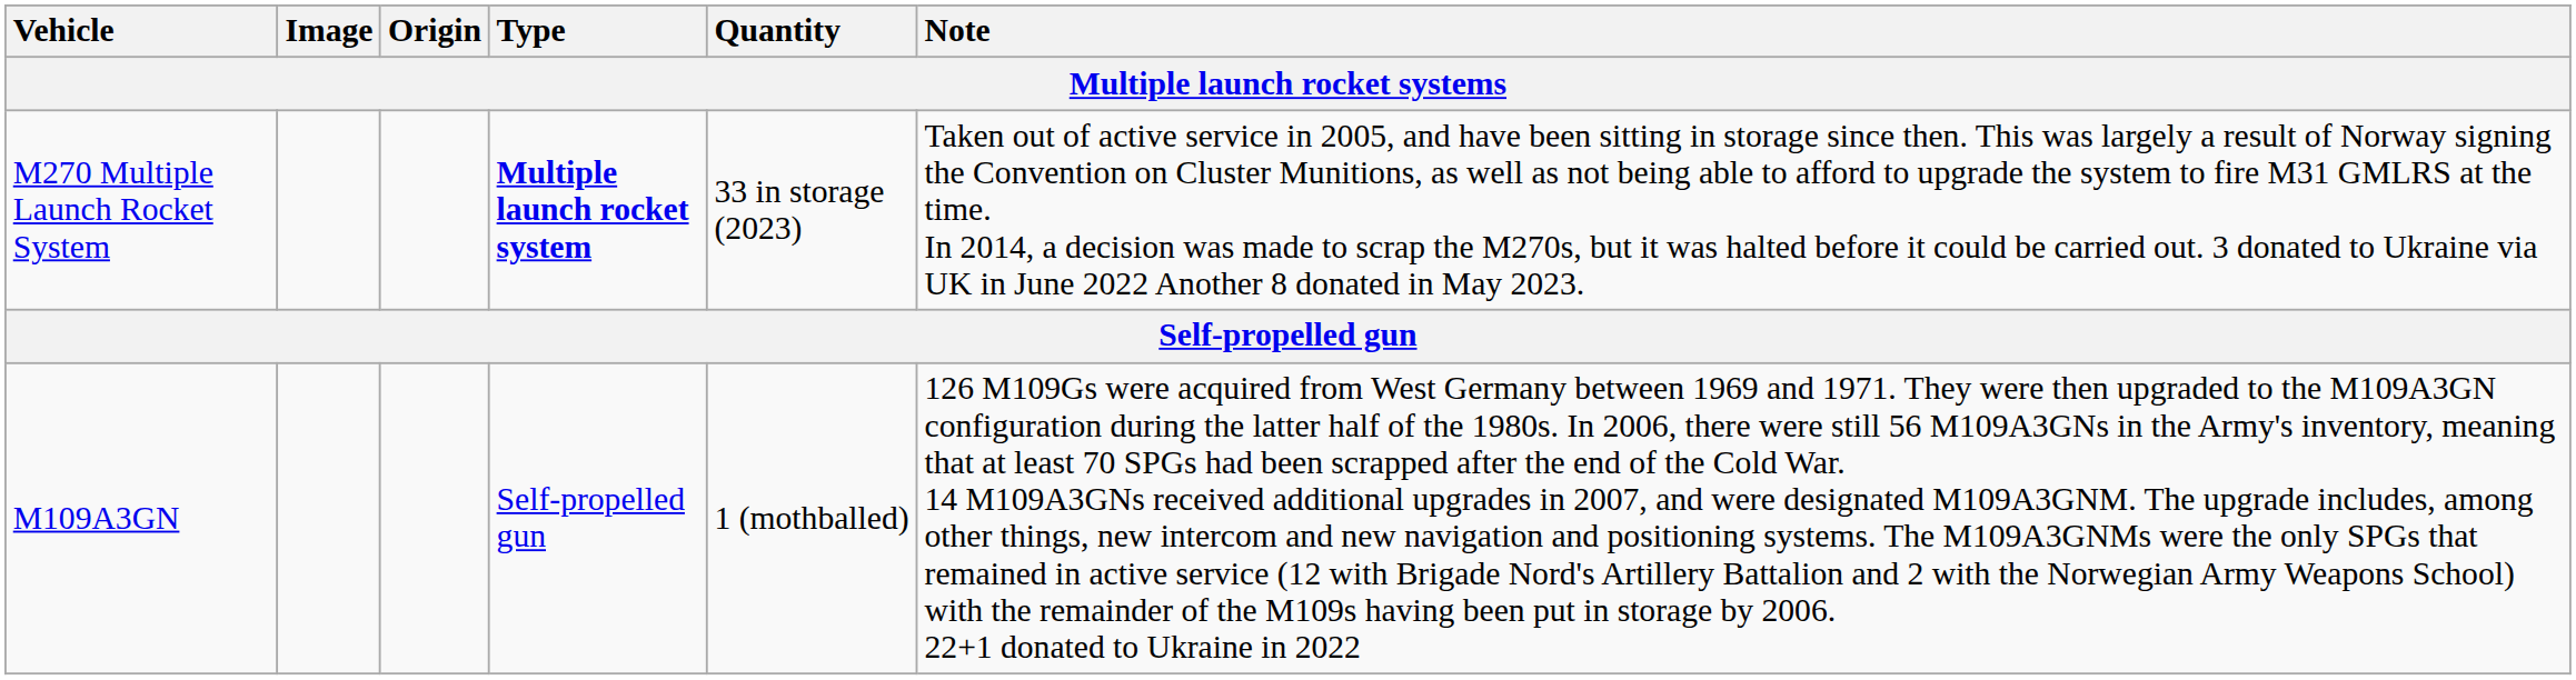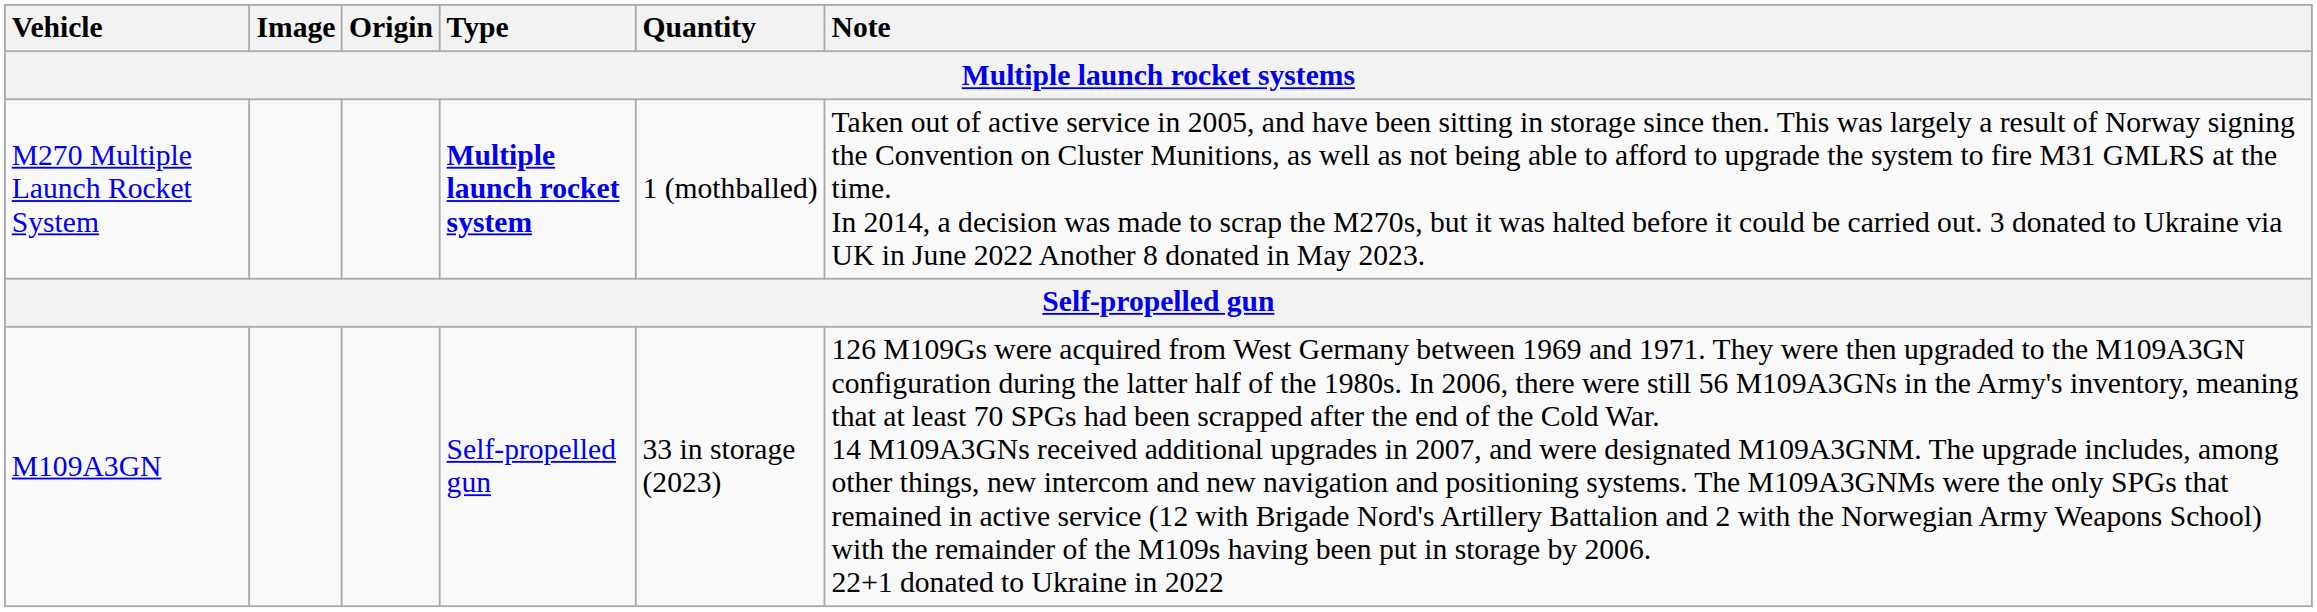 <table class="wikitable">
 <tr>
 <th style="text-align:left;">Vehicle</th>
 <th style="text-align:left;">Image</th>
 <th style="text-align:left;">Origin</th>
 <th style="text-align:left;">Type</th>
 <th style="text-align:left;">Quantity</th>
 <th style="text-align:left;">Note</th>
 </tr>
 <tr>
 <th colspan="6"><a href='#'>Multiple launch rocket systems</a></th>
 </tr>
 <tr>
 <td><a href='#'>M270 Multiple Launch Rocket System</a></td>
 <td></td>
 <td></td>
 <td><strong><a href='#'>Multiple launch rocket system</a></strong></td>
-<td>33 in storage (2023)</td>
+<td>1 (mothballed)</td>
 <td>Taken out of active service in 2005, and have been sitting in storage since then. This was largely a result of Norway signing the Convention on Cluster Munitions, as well as not being able to afford to upgrade the system to fire M31 GMLRS at the time.<br>In 2014, a decision was made to scrap the M270s, but it was halted before it could be carried out. 3 donated to Ukraine via UK in June 2022 Another 8 donated in May 2023.</td>
 </tr>
 <tr>
 <th colspan="6"><a href='#'>Self-propelled gun</a></th>
 </tr>
 <tr>
 <td><a href='#'>M109A3GN</a></td>
 <td></td>
 <td></td>
 <td><a href='#'>Self-propelled gun</a></td>
-<td>1 (mothballed)</td>
+<td>33 in storage (2023)</td>
 <td>126 M109Gs were acquired from West Germany between 1969 and 1971. They were then upgraded to the M109A3GN configuration during the latter half of the 1980s. In 2006, there were still 56 M109A3GNs in the Army's inventory, meaning that at least 70 SPGs had been scrapped after the end of the Cold War.<br>14 M109A3GNs received additional upgrades in 2007, and were designated M109A3GNM. The upgrade includes, among other things, new intercom and new navigation and positioning systems. The M109A3GNMs were the only SPGs that remained in active service (12 with Brigade Nord's Artillery Battalion and 2 with the Norwegian Army Weapons School) with the remainder of the M109s having been put in storage by 2006.<br>22+1 donated to Ukraine in 2022</td>
 </tr>
 </table>
